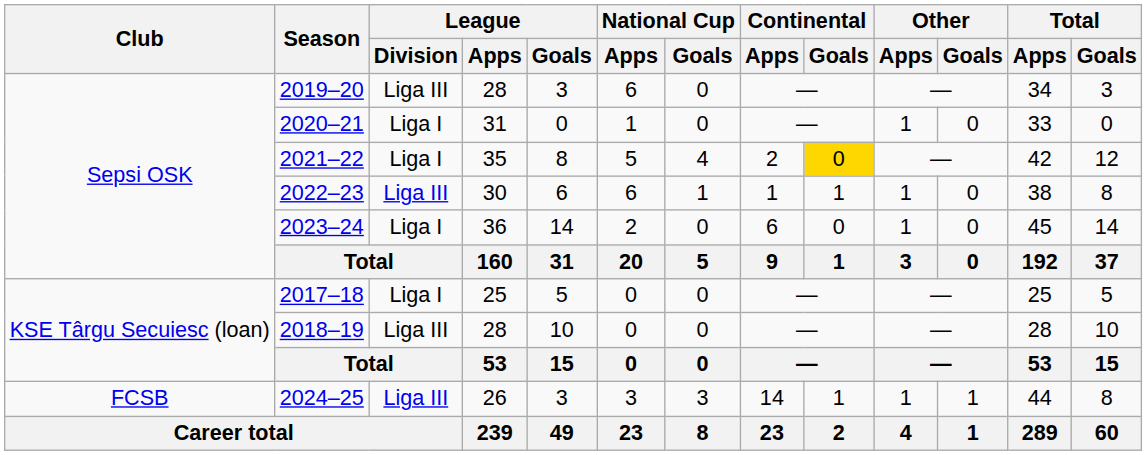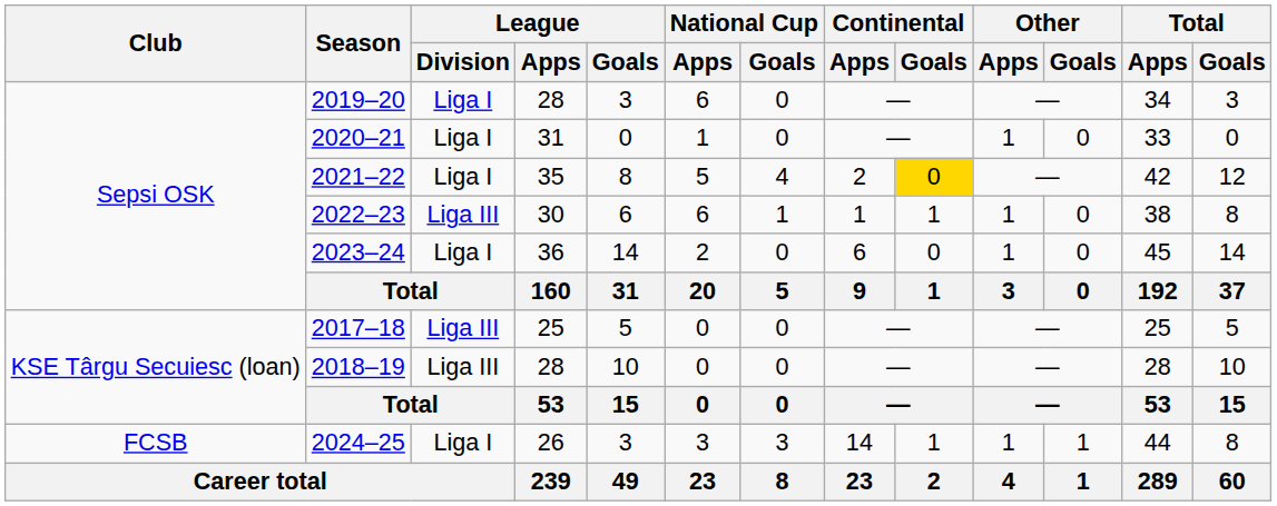 <table class="wikitable" style="text-align:center">
 <tr>
 <th rowspan="2">Club</th>
 <th rowspan="2">Season</th>
 <th colspan="3">League</th>
 <th colspan="2">National Cup</th>
 <th colspan="2">Continental</th>
 <th colspan="2">Other</th>
 <th colspan="2">Total</th>
 </tr>
 <tr>
 <th>Division</th>
 <th>Apps</th>
 <th>Goals</th>
 <th>Apps</th>
 <th>Goals</th>
 <th>Apps</th>
 <th>Goals</th>
 <th>Apps</th>
 <th>Goals</th>
 <th>Apps</th>
 <th>Goals</th>
 </tr>
 <tr>
 <td rowspan="6"><a href='#'>Sepsi OSK</a></td>
 <td><a href='#'>2019–20</a></td>
-<td>Liga III</td>
+<td><a href='#'>Liga I</a></td>
 <td>28</td>
 <td>3</td>
 <td>6</td>
 <td>0</td>
 <td colspan="2">—</td>
 <td colspan="2">—</td>
 <td>34</td>
 <td>3</td>
 </tr>
 <tr>
 <td><a href='#'>2020–21</a></td>
 <td>Liga I</td>
 <td>31</td>
 <td>0</td>
 <td>1</td>
 <td>0</td>
 <td colspan="2">—</td>
 <td>1</td>
 <td>0</td>
 <td>33</td>
 <td>0</td>
 </tr>
 <tr>
 <td><a href='#'>2021–22</a></td>
 <td>Liga I</td>
 <td>35</td>
 <td>8</td>
 <td>5</td>
 <td>4</td>
 <td>2</td>
 <td style="background: gold;">0</td>
 <td colspan="2">—</td>
 <td>42</td>
 <td>12</td>
 </tr>
 <tr>
 <td><a href='#'>2022–23</a></td>
 <td><a href='#'>Liga III</a></td>
 <td>30</td>
 <td>6</td>
 <td>6</td>
 <td>1</td>
 <td>1</td>
 <td>1</td>
 <td>1</td>
 <td>0</td>
 <td>38</td>
 <td>8</td>
 </tr>
 <tr>
 <td><a href='#'>2023–24</a></td>
 <td>Liga I</td>
 <td>36</td>
 <td>14</td>
 <td>2</td>
 <td>0</td>
 <td>6</td>
 <td>0</td>
 <td>1</td>
 <td>0</td>
 <td>45</td>
 <td>14</td>
 </tr>
 <tr>
 <th colspan="2">Total</th>
 <th>160</th>
 <th>31</th>
 <th>20</th>
 <th>5</th>
 <th>9</th>
 <th>1</th>
 <th>3</th>
 <th>0</th>
 <th>192</th>
 <th>37</th>
 </tr>
 <tr>
 <td rowspan="3"><a href='#'>KSE Târgu Secuiesc</a> (loan)</td>
 <td><a href='#'>2017–18</a></td>
-<td>Liga I</td>
+<td><a href='#'>Liga III</a></td>
 <td>25</td>
 <td>5</td>
 <td>0</td>
 <td>0</td>
 <td colspan="2">—</td>
 <td colspan="2">—</td>
 <td>25</td>
 <td>5</td>
 </tr>
 <tr>
 <td><a href='#'>2018–19</a></td>
 <td>Liga III</td>
 <td>28</td>
 <td>10</td>
 <td>0</td>
 <td>0</td>
 <td colspan="2">—</td>
 <td colspan="2">—</td>
 <td>28</td>
 <td>10</td>
 </tr>
 <tr>
 <th colspan="2">Total</th>
 <th>53</th>
 <th>15</th>
 <th>0</th>
 <th>0</th>
 <th colspan="2">—</th>
 <th colspan="2">—</th>
 <th>53</th>
 <th>15</th>
 </tr>
 <tr>
 <td><a href='#'>FCSB</a></td>
 <td><a href='#'>2024–25</a></td>
-<td><a href='#'>Liga III</a></td>
+<td>Liga I</td>
 <td>26</td>
 <td>3</td>
 <td>3</td>
 <td>3</td>
 <td>14</td>
 <td>1</td>
 <td>1</td>
 <td>1</td>
 <td>44</td>
 <td>8</td>
 </tr>
 <tr>
 <th colspan="3">Career total</th>
 <th>239</th>
 <th>49</th>
 <th>23</th>
 <th>8</th>
 <th>23</th>
 <th>2</th>
 <th>4</th>
 <th>1</th>
 <th>289</th>
 <th>60</th>
 </tr>
 </table>
